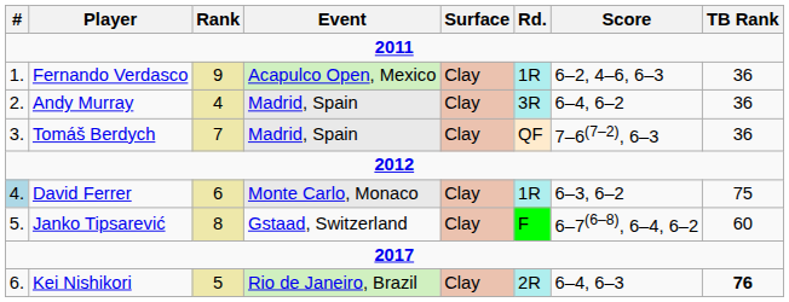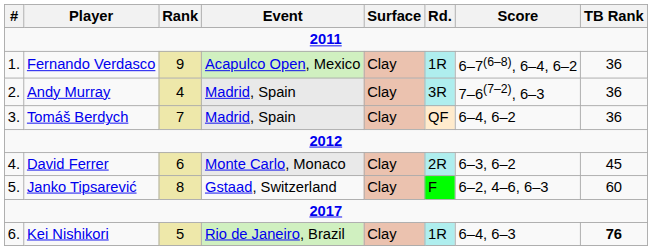 <table class="wikitable sortable">
 <tr>
 <th>#</th>
 <th>Player</th>
 <th>Rank</th>
 <th>Event</th>
 <th>Surface</th>
 <th>Rd.</th>
 <th class="unsortable">Score</th>
 <th>TB Rank</th>
 </tr>
 <tr>
 <td colspan=8 style=text-align:center><strong><a href='#'>2011</a></strong></td>
 </tr>
 <tr>
 <td>1.</td>
 <td> <a href='#'>Fernando Verdasco</a></td>
 <td align=center bgcolor=EEE8AA>9</td>
 <td bgcolor=d0f0c0><a href='#'>Acapulco Open</a>, Mexico</td>
 <td bgcolor=ebc2af>Clay</td>
 <td bgcolor=afeeee>1R</td>
-<td>6–2, 4–6, 6–3</td>
+<td>6–7<sup>(6–8)</sup>, 6–4, 6–2</td>
 <td align=center>36</td>
 </tr>
 <tr>
 <td>2.</td>
 <td> <a href='#'>Andy Murray</a></td>
 <td align=center bgcolor=EEE8AA>4</td>
 <td bgcolor=E9E9E9><a href='#'>Madrid</a>, Spain</td>
 <td bgcolor=ebc2af>Clay</td>
 <td bgcolor=afeeee>3R</td>
-<td>6–4, 6–2</td>
+<td>7–6<sup>(7–2)</sup>, 6–3</td>
 <td align=center>36</td>
 </tr>
 <tr>
 <td>3.</td>
 <td> <a href='#'>Tomáš Berdych</a></td>
 <td align=center bgcolor=EEE8AA>7</td>
 <td bgcolor=E9E9E9><a href='#'>Madrid</a>, Spain</td>
 <td bgcolor=ebc2af>Clay</td>
 <td bgcolor=ffebcd>QF</td>
-<td>7–6<sup>(7–2)</sup>, 6–3</td>
+<td>6–4, 6–2</td>
 <td align=center>36</td>
 </tr>
 <tr>
 <td colspan=8 style=text-align:center><strong><a href='#'>2012</a></strong></td>
 </tr>
 <tr>
-<td style="background: lightblue;">4.</td>
+<td>4.</td>
 <td> <a href='#'>David Ferrer</a></td>
 <td align=center bgcolor=EEE8AA>6</td>
 <td bgcolor=E9E9E9><a href='#'>Monte Carlo</a>, Monaco</td>
 <td bgcolor=ebc2af>Clay</td>
-<td bgcolor=afeeee>1R</td>
+<td bgcolor=afeeee>2R</td>
 <td>6–3, 6–2</td>
-<td align=center>75</td>
+<td align=center>45</td>
 </tr>
 <tr>
 <td>5.</td>
 <td> <a href='#'>Janko Tipsarević</a></td>
 <td align=center bgcolor=EEE8AA>8</td>
 <td><a href='#'>Gstaad</a>, Switzerland</td>
 <td bgcolor=ebc2af>Clay</td>
 <td bgcolor=lime>F</td>
-<td>6–7<sup>(6–8)</sup>, 6–4, 6–2</td>
+<td>6–2, 4–6, 6–3</td>
 <td align=center>60</td>
 </tr>
 <tr>
 <td colspan=8 style=text-align:center><strong><a href='#'>2017</a></strong></td>
 </tr>
 <tr>
 <td>6.</td>
 <td> <a href='#'>Kei Nishikori</a></td>
 <td align=center bgcolor=EEE8AA>5</td>
 <td bgcolor=d0f0c0><a href='#'>Rio de Janeiro</a>, Brazil</td>
 <td bgcolor=ebc2af>Clay</td>
-<td bgcolor=afeeee>2R</td>
+<td bgcolor=afeeee>1R</td>
 <td>6–4, 6–3</td>
 <td align=center><strong>76</strong></td>
 </tr>
 </table>
